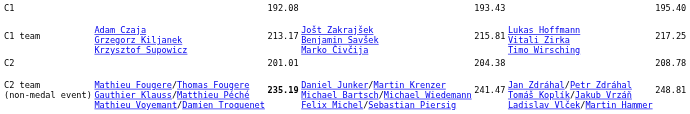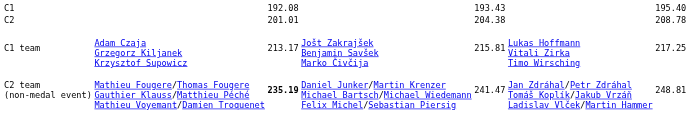 <table>
 <tr>
 <td>C1</td>
 <td></td>
 <td>192.08</td>
 <td></td>
 <td>193.43</td>
 <td></td>
 <td>195.40</td>
 </tr>
 <tr>
+<td>C2</td>
+<td></td>
+<td>201.01</td>
+<td></td>
+<td>204.38</td>
+<td></td>
+<td>208.78</td>
+</tr>
+<tr>
 <td>C1 team</td>
 <td><br><a href='#'>Adam Czaja</a><br><a href='#'>Grzegorz Kiljanek</a><br><a href='#'>Krzysztof Supowicz</a></td>
 <td>213.17</td>
 <td><br><a href='#'>Jošt Zakrajšek</a><br><a href='#'>Benjamin Savšek</a><br><a href='#'>Marko Čivčija</a></td>
 <td>215.81</td>
 <td><br><a href='#'>Lukas Hoffmann</a><br><a href='#'>Vitali Zirka</a><br><a href='#'>Timo Wirsching</a></td>
 <td>217.25</td>
-</tr>
-<tr>
-<td>C2</td>
-<td></td>
-<td>201.01</td>
-<td></td>
-<td>204.38</td>
-<td></td>
-<td>208.78</td>
 </tr>
 <tr>
 <td>C2 team<br>(non-medal event)</td>
 <td><br><a href='#'>Mathieu Fougere</a>/<a href='#'>Thomas Fougere</a><br><a href='#'>Gauthier Klauss</a>/<a href='#'>Matthieu Péché</a><br><a href='#'>Mathieu Voyemant</a>/<a href='#'>Damien Troquenet</a></td>
 <td><strong>235.19</strong></td>
 <td><br><a href='#'>Daniel Junker</a>/<a href='#'>Martin Krenzer</a><br><a href='#'>Michael Bartsch</a>/<a href='#'>Michael Wiedemann</a><br><a href='#'>Felix Michel</a>/<a href='#'>Sebastian Piersig</a></td>
 <td>241.47</td>
 <td><br><a href='#'>Jan Zdráhal</a>/<a href='#'>Petr Zdráhal</a><br><a href='#'>Tomáš Koplík</a>/<a href='#'>Jakub Vrzáň</a><br><a href='#'>Ladislav Vlček</a>/<a href='#'>Martin Hammer</a></td>
 <td>248.81</td>
 </tr>
 </table>
